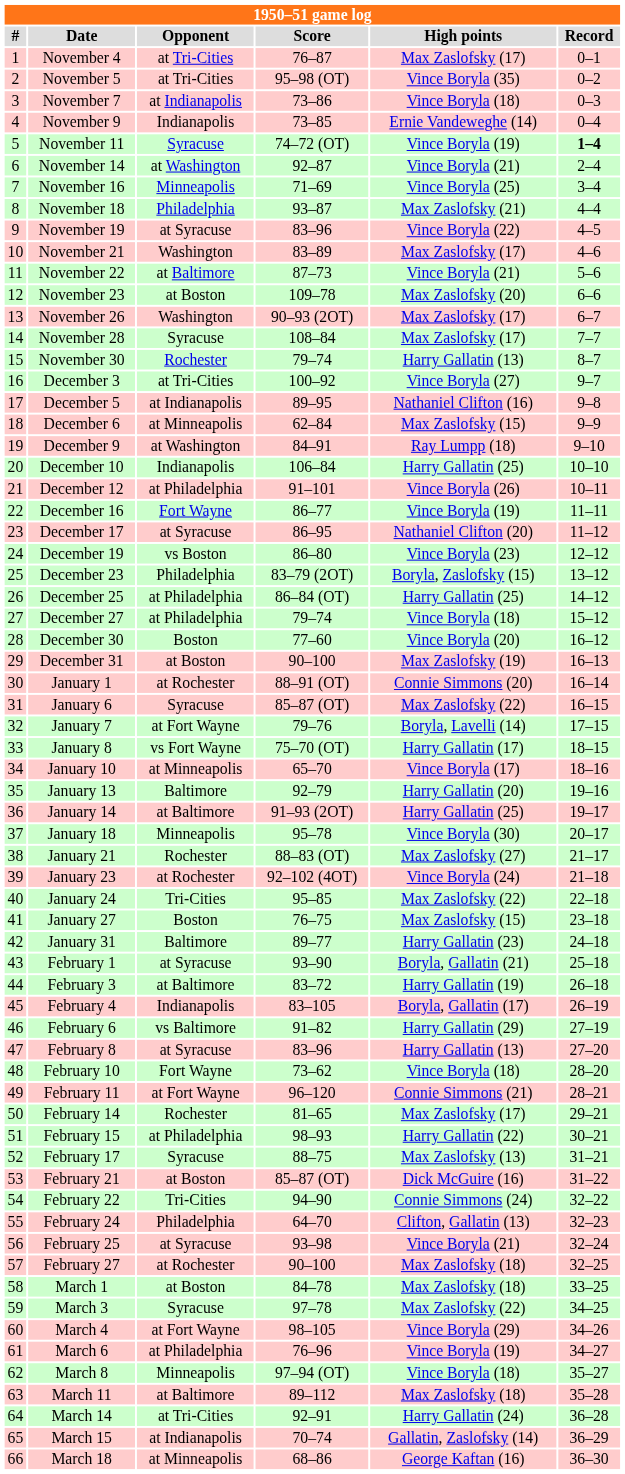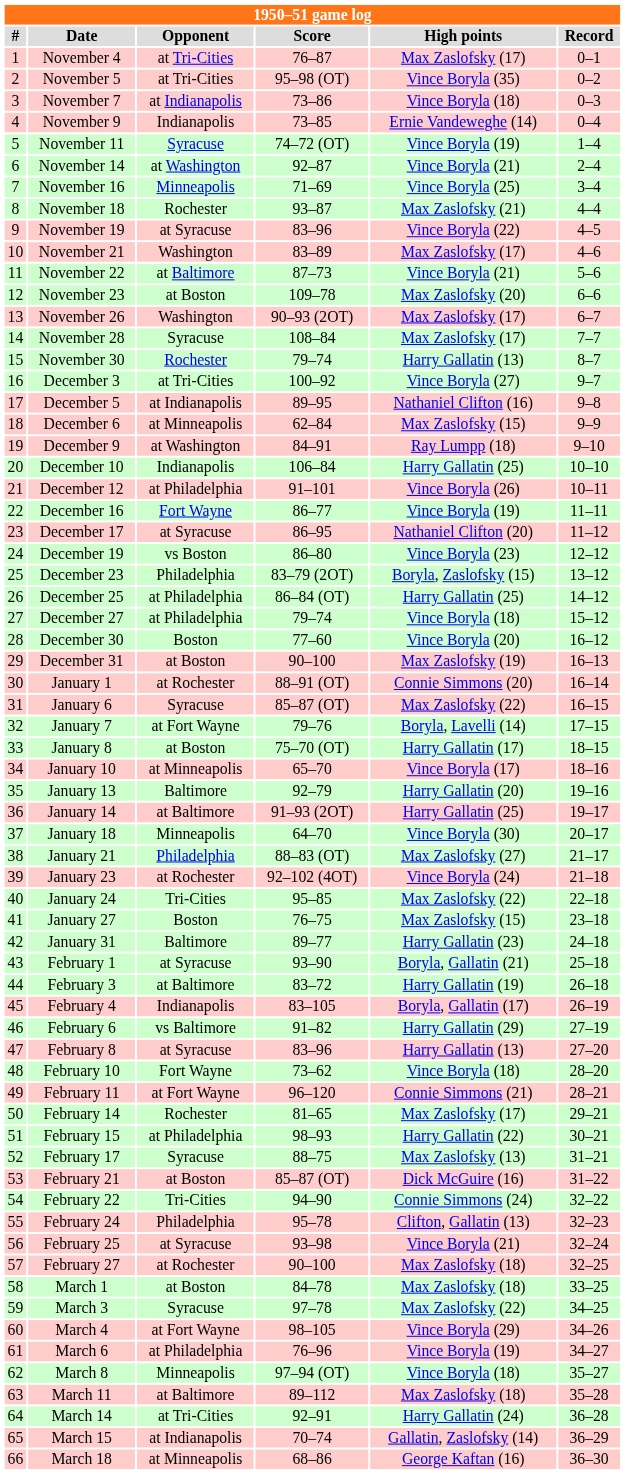 <table class="toccolours collapsible" width=50% style="clear:both; margin:1.5em auto; text-align:center">
 <tr>
 <th colspan=11 style="background:#FF7518; color:white;">1950–51 game log</th>
 </tr>
 <tr align="center" bgcolor="#dddddd">
 <td><strong>#</strong></td>
 <td><strong>Date</strong></td>
 <td><strong>Opponent</strong></td>
 <td><strong>Score</strong></td>
 <td><strong>High points</strong></td>
 <td><strong>Record</strong></td>
 </tr>
 <tr align="center" bgcolor="ffcccc">
 <td>1</td>
 <td>November 4</td>
 <td>at <a href='#'>Tri-Cities</a></td>
 <td>76–87</td>
 <td><a href='#'>Max Zaslofsky</a> (17)</td>
 <td>0–1</td>
 </tr>
 <tr align="center" bgcolor="ffcccc">
 <td>2</td>
 <td>November 5</td>
 <td>at Tri-Cities</td>
 <td>95–98 (OT)</td>
 <td><a href='#'>Vince Boryla</a> (35)</td>
 <td>0–2</td>
 </tr>
 <tr align="center" bgcolor="ffcccc">
 <td>3</td>
 <td>November 7</td>
 <td>at <a href='#'>Indianapolis</a></td>
 <td>73–86</td>
 <td><a href='#'>Vince Boryla</a> (18)</td>
 <td>0–3</td>
 </tr>
 <tr align="center" bgcolor="ffcccc">
 <td>4</td>
 <td>November 9</td>
 <td>Indianapolis</td>
 <td>73–85</td>
 <td><a href='#'>Ernie Vandeweghe</a> (14)</td>
 <td>0–4</td>
 </tr>
 <tr align="center" bgcolor="ccffcc">
 <td>5</td>
 <td>November 11</td>
 <td><a href='#'>Syracuse</a></td>
 <td>74–72 (OT)</td>
 <td><a href='#'>Vince Boryla</a> (19)</td>
-<td><strong>1–4</strong></td>
+<td>1–4</td>
 </tr>
 <tr align="center" bgcolor="ccffcc">
 <td>6</td>
 <td>November 14</td>
 <td>at <a href='#'>Washington</a></td>
 <td>92–87</td>
 <td><a href='#'>Vince Boryla</a> (21)</td>
 <td>2–4</td>
 </tr>
 <tr align="center" bgcolor="ccffcc">
 <td>7</td>
 <td>November 16</td>
 <td><a href='#'>Minneapolis</a></td>
 <td>71–69</td>
 <td><a href='#'>Vince Boryla</a> (25)</td>
 <td>3–4</td>
 </tr>
 <tr align="center" bgcolor="ccffcc">
 <td>8</td>
 <td>November 18</td>
-<td><a href='#'>Philadelphia</a></td>
+<td>Rochester</td>
 <td>93–87</td>
 <td><a href='#'>Max Zaslofsky</a> (21)</td>
 <td>4–4</td>
 </tr>
 <tr align="center" bgcolor="ffcccc">
 <td>9</td>
 <td>November 19</td>
 <td>at Syracuse</td>
 <td>83–96</td>
 <td><a href='#'>Vince Boryla</a> (22)</td>
 <td>4–5</td>
 </tr>
 <tr align="center" bgcolor="ffcccc">
 <td>10</td>
 <td>November 21</td>
 <td>Washington</td>
 <td>83–89</td>
 <td><a href='#'>Max Zaslofsky</a> (17)</td>
 <td>4–6</td>
 </tr>
 <tr align="center" bgcolor="ccffcc">
 <td>11</td>
 <td>November 22</td>
 <td>at <a href='#'>Baltimore</a></td>
 <td>87–73</td>
 <td><a href='#'>Vince Boryla</a> (21)</td>
 <td>5–6</td>
 </tr>
 <tr align="center" bgcolor="ccffcc">
 <td>12</td>
 <td>November 23</td>
 <td>at Boston</td>
 <td>109–78</td>
 <td><a href='#'>Max Zaslofsky</a> (20)</td>
 <td>6–6</td>
 </tr>
 <tr align="center" bgcolor="ffcccc">
 <td>13</td>
 <td>November 26</td>
 <td>Washington</td>
 <td>90–93 (2OT)</td>
 <td><a href='#'>Max Zaslofsky</a> (17)</td>
 <td>6–7</td>
 </tr>
 <tr align="center" bgcolor="ccffcc">
 <td>14</td>
 <td>November 28</td>
 <td>Syracuse</td>
 <td>108–84</td>
 <td><a href='#'>Max Zaslofsky</a> (17)</td>
 <td>7–7</td>
 </tr>
 <tr align="center" bgcolor="ccffcc">
 <td>15</td>
 <td>November 30</td>
 <td><a href='#'>Rochester</a></td>
 <td>79–74</td>
 <td><a href='#'>Harry Gallatin</a> (13)</td>
 <td>8–7</td>
 </tr>
 <tr align="center" bgcolor="ccffcc">
 <td>16</td>
 <td>December 3</td>
 <td>at Tri-Cities</td>
 <td>100–92</td>
 <td><a href='#'>Vince Boryla</a> (27)</td>
 <td>9–7</td>
 </tr>
 <tr align="center" bgcolor="ffcccc">
 <td>17</td>
 <td>December 5</td>
 <td>at Indianapolis</td>
 <td>89–95</td>
 <td><a href='#'>Nathaniel Clifton</a> (16)</td>
 <td>9–8</td>
 </tr>
 <tr align="center" bgcolor="ffcccc">
 <td>18</td>
 <td>December 6</td>
 <td>at Minneapolis</td>
 <td>62–84</td>
 <td><a href='#'>Max Zaslofsky</a> (15)</td>
 <td>9–9</td>
 </tr>
 <tr align="center" bgcolor="ffcccc">
 <td>19</td>
 <td>December 9</td>
 <td>at Washington</td>
 <td>84–91</td>
 <td><a href='#'>Ray Lumpp</a> (18)</td>
 <td>9–10</td>
 </tr>
 <tr align="center" bgcolor="ccffcc">
 <td>20</td>
 <td>December 10</td>
 <td>Indianapolis</td>
 <td>106–84</td>
 <td><a href='#'>Harry Gallatin</a> (25)</td>
 <td>10–10</td>
 </tr>
 <tr align="center" bgcolor="ffcccc">
 <td>21</td>
 <td>December 12</td>
 <td>at Philadelphia</td>
 <td>91–101</td>
 <td><a href='#'>Vince Boryla</a> (26)</td>
 <td>10–11</td>
 </tr>
 <tr align="center" bgcolor="ccffcc">
 <td>22</td>
 <td>December 16</td>
 <td><a href='#'>Fort Wayne</a></td>
 <td>86–77</td>
 <td><a href='#'>Vince Boryla</a> (19)</td>
 <td>11–11</td>
 </tr>
 <tr align="center" bgcolor="ffcccc">
 <td>23</td>
 <td>December 17</td>
 <td>at Syracuse</td>
 <td>86–95</td>
 <td><a href='#'>Nathaniel Clifton</a> (20)</td>
 <td>11–12</td>
 </tr>
 <tr align="center" bgcolor="ccffcc">
 <td>24</td>
 <td>December 19</td>
 <td>vs Boston</td>
 <td>86–80</td>
 <td><a href='#'>Vince Boryla</a> (23)</td>
 <td>12–12</td>
 </tr>
 <tr align="center" bgcolor="ccffcc">
 <td>25</td>
 <td>December 23</td>
 <td>Philadelphia</td>
 <td>83–79 (2OT)</td>
 <td><a href='#'>Boryla</a>, <a href='#'>Zaslofsky</a> (15)</td>
 <td>13–12</td>
 </tr>
 <tr align="center" bgcolor="ccffcc">
 <td>26</td>
 <td>December 25</td>
 <td>at Philadelphia</td>
 <td>86–84 (OT)</td>
 <td><a href='#'>Harry Gallatin</a> (25)</td>
 <td>14–12</td>
 </tr>
 <tr align="center" bgcolor="ccffcc">
 <td>27</td>
 <td>December 27</td>
 <td>at Philadelphia</td>
 <td>79–74</td>
 <td><a href='#'>Vince Boryla</a> (18)</td>
 <td>15–12</td>
 </tr>
 <tr align="center" bgcolor="ccffcc">
 <td>28</td>
 <td>December 30</td>
 <td>Boston</td>
 <td>77–60</td>
 <td><a href='#'>Vince Boryla</a> (20)</td>
 <td>16–12</td>
 </tr>
 <tr align="center" bgcolor="ffcccc">
 <td>29</td>
 <td>December 31</td>
 <td>at Boston</td>
 <td>90–100</td>
 <td><a href='#'>Max Zaslofsky</a> (19)</td>
 <td>16–13</td>
 </tr>
 <tr align="center" bgcolor="ffcccc">
 <td>30</td>
 <td>January 1</td>
 <td>at Rochester</td>
 <td>88–91 (OT)</td>
 <td><a href='#'>Connie Simmons</a> (20)</td>
 <td>16–14</td>
 </tr>
 <tr align="center" bgcolor="ffcccc">
 <td>31</td>
 <td>January 6</td>
 <td>Syracuse</td>
 <td>85–87 (OT)</td>
 <td><a href='#'>Max Zaslofsky</a> (22)</td>
 <td>16–15</td>
 </tr>
 <tr align="center" bgcolor="ccffcc">
 <td>32</td>
 <td>January 7</td>
 <td>at Fort Wayne</td>
 <td>79–76</td>
 <td><a href='#'>Boryla</a>, <a href='#'>Lavelli</a> (14)</td>
 <td>17–15</td>
 </tr>
 <tr align="center" bgcolor="ccffcc">
 <td>33</td>
 <td>January 8</td>
-<td>vs Fort Wayne</td>
+<td>at Boston</td>
 <td>75–70 (OT)</td>
 <td><a href='#'>Harry Gallatin</a> (17)</td>
 <td>18–15</td>
 </tr>
 <tr align="center" bgcolor="ffcccc">
 <td>34</td>
 <td>January 10</td>
 <td>at Minneapolis</td>
 <td>65–70</td>
 <td><a href='#'>Vince Boryla</a> (17)</td>
 <td>18–16</td>
 </tr>
 <tr align="center" bgcolor="ccffcc">
 <td>35</td>
 <td>January 13</td>
 <td>Baltimore</td>
 <td>92–79</td>
 <td><a href='#'>Harry Gallatin</a> (20)</td>
 <td>19–16</td>
 </tr>
 <tr align="center" bgcolor="ffcccc">
 <td>36</td>
 <td>January 14</td>
 <td>at Baltimore</td>
 <td>91–93 (2OT)</td>
 <td><a href='#'>Harry Gallatin</a> (25)</td>
 <td>19–17</td>
 </tr>
 <tr align="center" bgcolor="ccffcc">
 <td>37</td>
 <td>January 18</td>
 <td>Minneapolis</td>
-<td>95–78</td>
+<td>64–70</td>
 <td><a href='#'>Vince Boryla</a> (30)</td>
 <td>20–17</td>
 </tr>
 <tr align="center" bgcolor="ccffcc">
 <td>38</td>
 <td>January 21</td>
-<td>Rochester</td>
+<td><a href='#'>Philadelphia</a></td>
 <td>88–83 (OT)</td>
 <td><a href='#'>Max Zaslofsky</a> (27)</td>
 <td>21–17</td>
 </tr>
 <tr align="center" bgcolor="ffcccc">
 <td>39</td>
 <td>January 23</td>
 <td>at Rochester</td>
 <td>92–102 (4OT)</td>
 <td><a href='#'>Vince Boryla</a> (24)</td>
 <td>21–18</td>
 </tr>
 <tr align="center" bgcolor="ccffcc">
 <td>40</td>
 <td>January 24</td>
 <td>Tri-Cities</td>
 <td>95–85</td>
 <td><a href='#'>Max Zaslofsky</a> (22)</td>
 <td>22–18</td>
 </tr>
 <tr align="center" bgcolor="ccffcc">
 <td>41</td>
 <td>January 27</td>
 <td>Boston</td>
 <td>76–75</td>
 <td><a href='#'>Max Zaslofsky</a> (15)</td>
 <td>23–18</td>
 </tr>
 <tr align="center" bgcolor="ccffcc">
 <td>42</td>
 <td>January 31</td>
 <td>Baltimore</td>
 <td>89–77</td>
 <td><a href='#'>Harry Gallatin</a> (23)</td>
 <td>24–18</td>
 </tr>
 <tr align="center" bgcolor="ccffcc">
 <td>43</td>
 <td>February 1</td>
 <td>at Syracuse</td>
 <td>93–90</td>
 <td><a href='#'>Boryla</a>, <a href='#'>Gallatin</a> (21)</td>
 <td>25–18</td>
 </tr>
 <tr align="center" bgcolor="ccffcc">
 <td>44</td>
 <td>February 3</td>
 <td>at Baltimore</td>
 <td>83–72</td>
 <td><a href='#'>Harry Gallatin</a> (19)</td>
 <td>26–18</td>
 </tr>
 <tr align="center" bgcolor="ffcccc">
 <td>45</td>
 <td>February 4</td>
 <td>Indianapolis</td>
 <td>83–105</td>
 <td><a href='#'>Boryla</a>, <a href='#'>Gallatin</a> (17)</td>
 <td>26–19</td>
 </tr>
 <tr align="center" bgcolor="ccffcc">
 <td>46</td>
 <td>February 6</td>
 <td>vs Baltimore</td>
 <td>91–82</td>
 <td><a href='#'>Harry Gallatin</a> (29)</td>
 <td>27–19</td>
 </tr>
 <tr align="center" bgcolor="ffcccc">
 <td>47</td>
 <td>February 8</td>
 <td>at Syracuse</td>
 <td>83–96</td>
 <td><a href='#'>Harry Gallatin</a> (13)</td>
 <td>27–20</td>
 </tr>
 <tr align="center" bgcolor="ccffcc">
 <td>48</td>
 <td>February 10</td>
 <td>Fort Wayne</td>
 <td>73–62</td>
 <td><a href='#'>Vince Boryla</a> (18)</td>
 <td>28–20</td>
 </tr>
 <tr align="center" bgcolor="ffcccc">
 <td>49</td>
 <td>February 11</td>
 <td>at Fort Wayne</td>
 <td>96–120</td>
 <td><a href='#'>Connie Simmons</a> (21)</td>
 <td>28–21</td>
 </tr>
 <tr align="center" bgcolor="ccffcc">
 <td>50</td>
 <td>February 14</td>
 <td>Rochester</td>
 <td>81–65</td>
 <td><a href='#'>Max Zaslofsky</a> (17)</td>
 <td>29–21</td>
 </tr>
 <tr align="center" bgcolor="ccffcc">
 <td>51</td>
 <td>February 15</td>
 <td>at Philadelphia</td>
 <td>98–93</td>
 <td><a href='#'>Harry Gallatin</a> (22)</td>
 <td>30–21</td>
 </tr>
 <tr align="center" bgcolor="ccffcc">
 <td>52</td>
 <td>February 17</td>
 <td>Syracuse</td>
 <td>88–75</td>
 <td><a href='#'>Max Zaslofsky</a> (13)</td>
 <td>31–21</td>
 </tr>
 <tr align="center" bgcolor="ffcccc">
 <td>53</td>
 <td>February 21</td>
 <td>at Boston</td>
 <td>85–87 (OT)</td>
 <td><a href='#'>Dick McGuire</a> (16)</td>
 <td>31–22</td>
 </tr>
 <tr align="center" bgcolor="ccffcc">
 <td>54</td>
 <td>February 22</td>
 <td>Tri-Cities</td>
 <td>94–90</td>
 <td><a href='#'>Connie Simmons</a> (24)</td>
 <td>32–22</td>
 </tr>
 <tr align="center" bgcolor="ffcccc">
 <td>55</td>
 <td>February 24</td>
 <td>Philadelphia</td>
-<td>64–70</td>
+<td>95–78</td>
 <td><a href='#'>Clifton</a>, <a href='#'>Gallatin</a> (13)</td>
 <td>32–23</td>
 </tr>
 <tr align="center" bgcolor="ffcccc">
 <td>56</td>
 <td>February 25</td>
 <td>at Syracuse</td>
 <td>93–98</td>
 <td><a href='#'>Vince Boryla</a> (21)</td>
 <td>32–24</td>
 </tr>
 <tr align="center" bgcolor="ffcccc">
 <td>57</td>
 <td>February 27</td>
 <td>at Rochester</td>
 <td>90–100</td>
 <td><a href='#'>Max Zaslofsky</a> (18)</td>
 <td>32–25</td>
 </tr>
 <tr align="center" bgcolor="ccffcc">
 <td>58</td>
 <td>March 1</td>
 <td>at Boston</td>
 <td>84–78</td>
 <td><a href='#'>Max Zaslofsky</a> (18)</td>
 <td>33–25</td>
 </tr>
 <tr align="center" bgcolor="ccffcc">
 <td>59</td>
 <td>March 3</td>
 <td>Syracuse</td>
 <td>97–78</td>
 <td><a href='#'>Max Zaslofsky</a> (22)</td>
 <td>34–25</td>
 </tr>
 <tr align="center" bgcolor="ffcccc">
 <td>60</td>
 <td>March 4</td>
 <td>at Fort Wayne</td>
 <td>98–105</td>
 <td><a href='#'>Vince Boryla</a> (29)</td>
 <td>34–26</td>
 </tr>
 <tr align="center" bgcolor="ffcccc">
 <td>61</td>
 <td>March 6</td>
 <td>at Philadelphia</td>
 <td>76–96</td>
 <td><a href='#'>Vince Boryla</a> (19)</td>
 <td>34–27</td>
 </tr>
 <tr align="center" bgcolor="ccffcc">
 <td>62</td>
 <td>March 8</td>
 <td>Minneapolis</td>
 <td>97–94 (OT)</td>
 <td><a href='#'>Vince Boryla</a> (18)</td>
 <td>35–27</td>
 </tr>
 <tr align="center" bgcolor="ffcccc">
 <td>63</td>
 <td>March 11</td>
 <td>at Baltimore</td>
 <td>89–112</td>
 <td><a href='#'>Max Zaslofsky</a> (18)</td>
 <td>35–28</td>
 </tr>
 <tr align="center" bgcolor="ccffcc">
 <td>64</td>
 <td>March 14</td>
 <td>at Tri-Cities</td>
 <td>92–91</td>
 <td><a href='#'>Harry Gallatin</a> (24)</td>
 <td>36–28</td>
 </tr>
 <tr align="center" bgcolor="ffcccc">
 <td>65</td>
 <td>March 15</td>
 <td>at Indianapolis</td>
 <td>70–74</td>
 <td><a href='#'>Gallatin</a>, <a href='#'>Zaslofsky</a> (14)</td>
 <td>36–29</td>
 </tr>
 <tr align="center" bgcolor="ffcccc">
 <td>66</td>
 <td>March 18</td>
 <td>at Minneapolis</td>
 <td>68–86</td>
 <td><a href='#'>George Kaftan</a> (16)</td>
 <td>36–30</td>
 </tr>
 </table>
